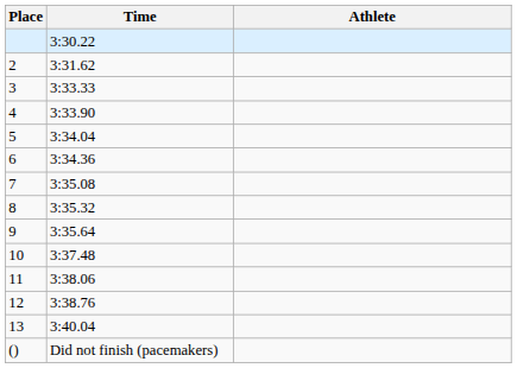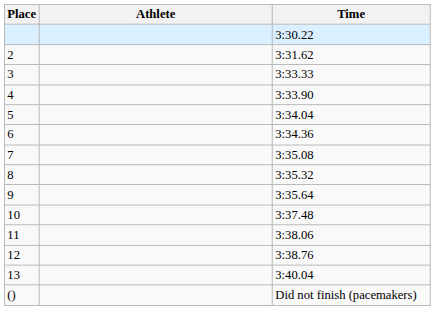 <table class=wikitable>
 <tr>
 <th>Place</th>
+<th style="width:18em">Athlete</th>
 <th style="width:12em">Time</th>
-<th style="width:18em">Athlete</th>
 </tr>
 <tr style="background:#daefff;">
 <td></td>
+<td></td>
 <td>3:30.22</td>
-<td></td>
 </tr>
 <tr>
 <td>2</td>
+<td></td>
 <td>3:31.62</td>
-<td></td>
 </tr>
 <tr>
 <td>3</td>
+<td></td>
 <td>3:33.33</td>
-<td></td>
 </tr>
 <tr>
 <td>4</td>
+<td></td>
 <td>3:33.90</td>
-<td></td>
 </tr>
 <tr>
 <td>5</td>
+<td></td>
 <td>3:34.04 </td>
-<td></td>
 </tr>
 <tr>
 <td>6</td>
+<td></td>
 <td>3:34.36</td>
-<td></td>
 </tr>
 <tr>
 <td>7</td>
+<td></td>
 <td>3:35.08</td>
-<td></td>
 </tr>
 <tr>
 <td>8</td>
+<td></td>
 <td>3:35.32</td>
-<td></td>
 </tr>
 <tr>
 <td>9</td>
+<td></td>
 <td>3:35.64</td>
-<td></td>
 </tr>
 <tr>
 <td>10</td>
+<td></td>
 <td>3:37.48</td>
-<td></td>
 </tr>
 <tr>
 <td>11</td>
+<td></td>
 <td>3:38.06</td>
-<td></td>
 </tr>
 <tr>
 <td>12</td>
+<td></td>
 <td>3:38.76</td>
-<td></td>
 </tr>
 <tr>
 <td>13</td>
+<td></td>
 <td>3:40.04</td>
-<td></td>
 </tr>
 <tr>
 <td> ()</td>
+<td><br></td>
 <td>Did not finish (pacemakers)</td>
-<td><br></td>
 </tr>
 </table>
